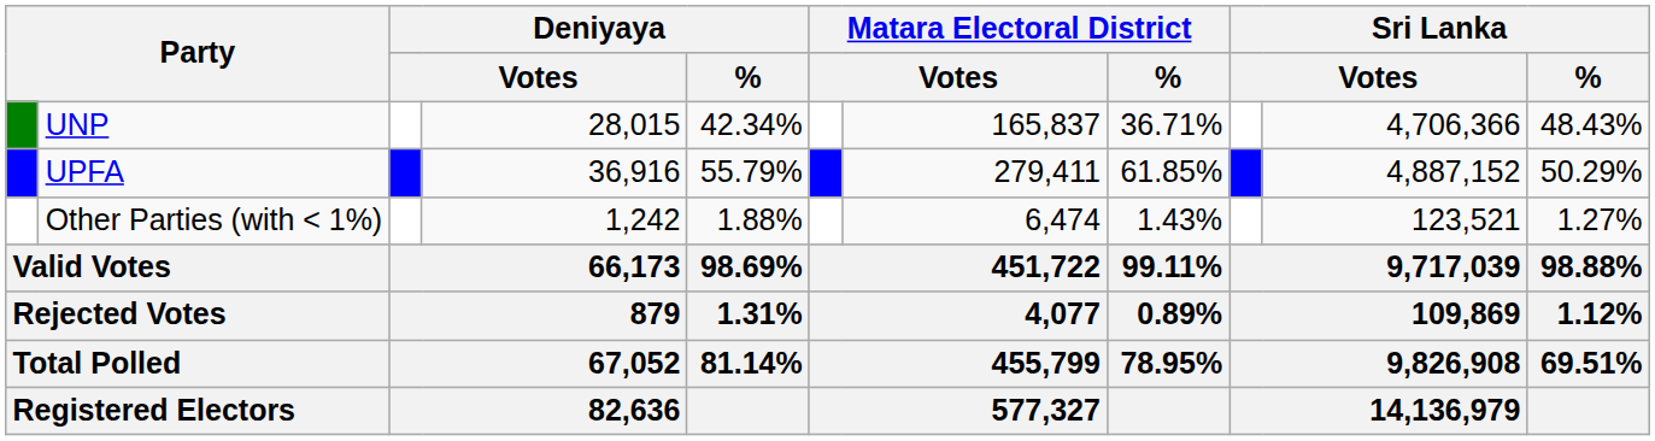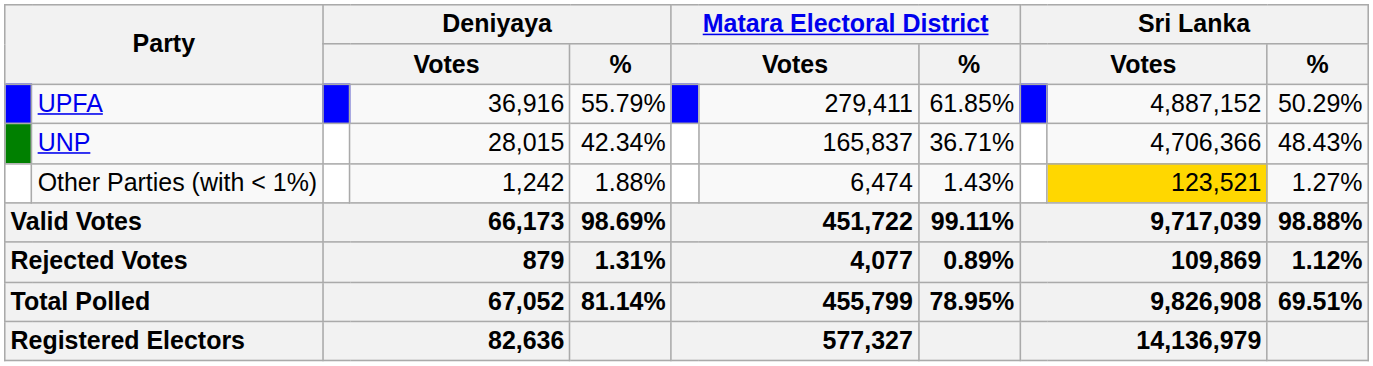 <table class="wikitable">
 <tr>
 <th colspan="2" width="144px"rowspan="2">Party</th>
 <th colspan="3" width="216px">Deniyaya</th>
 <th colspan="3" width="216px"><a href='#'>Matara Electoral District</a></th>
 <th colspan="3" width="216px">Sri Lanka</th>
 </tr>
 <tr>
 <th colspan="2" width="144px">Votes</th>
 <th>%</th>
 <th colspan="2" width="144px">Votes</th>
 <th>%</th>
 <th colspan="2" width="144px">Votes</th>
 <th>%</th>
 </tr>
 <tr>
+<td style="background-color:blue;" width="10px"></td>
+<td style="text-align:left;"><a href='#'>UPFA</a></td>
+<td style="background-color:blue;" width="10px"></td>
+<td style="text-align:right;">36,916</td>
+<td style="text-align:right;">55.79%</td>
+<td style="background-color:blue;" width="10px"></td>
+<td style="text-align:right;">279,411</td>
+<td style="text-align:right;">61.85%</td>
+<td style="background-color:blue;" width="10px"></td>
+<td style="text-align:right;">4,887,152</td>
+<td style="text-align:right;">50.29%</td>
+</tr>
+<tr>
 <td style="background-color:green;" width="10px"></td>
 <td style="text-align:left;"><a href='#'>UNP</a></td>
 <td style="background-color:white;" width="10px"></td>
 <td style="text-align:right;">28,015</td>
 <td style="text-align:right;">42.34%</td>
 <td style="background-color:white;" width="10px"></td>
 <td style="text-align:right;">165,837</td>
 <td style="text-align:right;">36.71%</td>
 <td style="background-color:white;" width="10px"></td>
 <td style="text-align:right;">4,706,366</td>
 <td style="text-align:right;">48.43%</td>
 </tr>
 <tr>
-<td style="background-color:blue;" width="10px"></td>
-<td style="text-align:left;"><a href='#'>UPFA</a></td>
-<td style="background-color:blue;" width="10px"></td>
-<td style="text-align:right;">36,916</td>
-<td style="text-align:right;">55.79%</td>
-<td style="background-color:blue;" width="10px"></td>
-<td style="text-align:right;">279,411</td>
-<td style="text-align:right;">61.85%</td>
-<td style="background-color:blue;" width="10px"></td>
-<td style="text-align:right;">4,887,152</td>
-<td style="text-align:right;">50.29%</td>
-</tr>
-<tr>
 <td style="background-color:white;" width="10px"></td>
 <td style="text-align:left;">Other Parties (with < 1%)</td>
 <td style="background-color:white;" width="10px"></td>
 <td style="text-align:right;">1,242</td>
 <td style="text-align:right;">1.88%</td>
 <td style="background-color:white;" width="10px"></td>
 <td style="text-align:right;">6,474</td>
 <td style="text-align:right;">1.43%</td>
 <td style="background-color:white;" width="10px"></td>
-<td style="text-align:right;">123,521</td>
+<td style="background: gold; text-align:right;">123,521</td>
 <td style="text-align:right;">1.27%</td>
 </tr>
 <tr>
 <th colspan="2" width="144px"style="text-align:left;">Valid Votes</th>
 <th style="text-align:right;"colspan="2" width="144px">66,173</th>
 <th style="text-align:right;">98.69%</th>
 <th style="text-align:right;"colspan="2" width="144px">451,722</th>
 <th style="text-align:right;">99.11%</th>
 <th style="text-align:right;"colspan="2" width="144px">9,717,039</th>
 <th style="text-align:right;">98.88%</th>
 </tr>
 <tr>
 <th colspan="2" width="144px"style="text-align:left;">Rejected Votes</th>
 <th style="text-align:right;"colspan="2" width="144px">879</th>
 <th style="text-align:right;">1.31%</th>
 <th style="text-align:right;"colspan="2" width="144px">4,077</th>
 <th style="text-align:right;">0.89%</th>
 <th style="text-align:right;"colspan="2" width="144px">109,869</th>
 <th style="text-align:right;">1.12%</th>
 </tr>
 <tr>
 <th colspan="2" width="144px"style="text-align:left;">Total Polled</th>
 <th style="text-align:right;"colspan="2" width="144px">67,052</th>
 <th style="text-align:right;">81.14%</th>
 <th style="text-align:right;"colspan="2" width="144px">455,799</th>
 <th style="text-align:right;">78.95%</th>
 <th style="text-align:right;"colspan="2" width="144px">9,826,908</th>
 <th style="text-align:right;">69.51%</th>
 </tr>
 <tr>
 <th colspan="2" width="144px"style="text-align:left;">Registered Electors</th>
 <th style="text-align:right;"colspan="2" width="144px">82,636</th>
 <th></th>
 <th style="text-align:right;"colspan="2" width="144px">577,327</th>
 <th></th>
 <th style="text-align:right;"colspan="2" width="144px">14,136,979</th>
 <th></th>
 </tr>
 </table>
